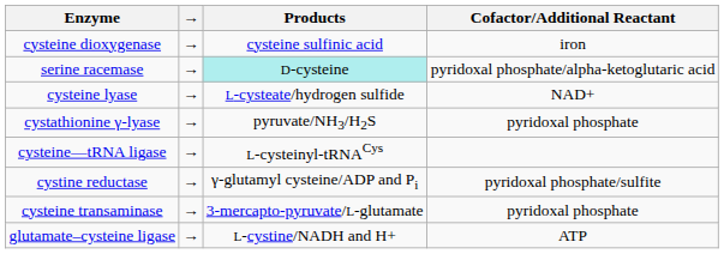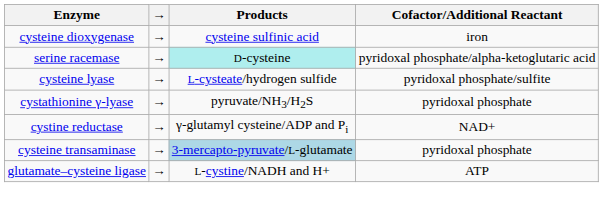 <table class="wikitable" style="text-align:center">
 <tr>
 <th>Enzyme</th>
 <th>→</th>
 <th>Products</th>
 <th>Cofactor/Additional Reactant</th>
 </tr>
 <tr>
 <td><a href='#'>cysteine dioxygenase</a></td>
 <td>→</td>
 <td><a href='#'>cysteine sulfinic acid</a></td>
 <td>iron</td>
 </tr>
 <tr>
 <td><a href='#'>serine racemase</a></td>
 <td>→</td>
 <td style="background: paleturquoise;"><small>D</small>-cysteine</td>
 <td>pyridoxal phosphate/alpha-ketoglutaric acid</td>
 </tr>
 <tr>
 <td><a href='#'>cysteine lyase</a></td>
 <td>→</td>
 <td><a href='#'><small>L</small>-cysteate</a>/hydrogen sulfide</td>
-<td>NAD+</td>
+<td>pyridoxal phosphate/sulfite</td>
 </tr>
 <tr>
 <td><a href='#'>cystathionine γ-lyase</a></td>
 <td>→</td>
 <td>pyruvate/NH<sub>3</sub>/H<sub>2</sub>S</td>
 <td>pyridoxal phosphate</td>
 </tr>
 <tr>
-<td><a href='#'>cysteine—tRNA ligase</a></td>
-<td>→</td>
-<td><small>L</small>-cysteinyl-tRNA<sup>Cys</sup></td>
-<td></td>
-</tr>
-<tr>
 <td><a href='#'>cystine reductase</a></td>
 <td>→</td>
 <td>γ-glutamyl cysteine/ADP and P<sub>i</sub></td>
-<td>pyridoxal phosphate/sulfite</td>
+<td>NAD+</td>
 </tr>
 <tr>
 <td><a href='#'>cysteine transaminase</a></td>
 <td>→</td>
-<td><a href='#'>3-mercapto-pyruvate</a>/<small>L</small>-glutamate</td>
+<td style="background: lightblue;"><a href='#'>3-mercapto-pyruvate</a>/<small>L</small>-glutamate</td>
 <td>pyridoxal phosphate</td>
 </tr>
 <tr>
 <td><a href='#'>glutamate–cysteine ligase</a></td>
 <td>→</td>
 <td><small>L</small>-<a href='#'>cystine</a>/NADH and H+</td>
 <td>ATP</td>
 </tr>
 </table>
